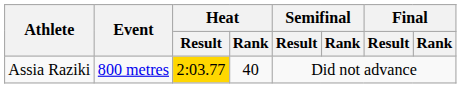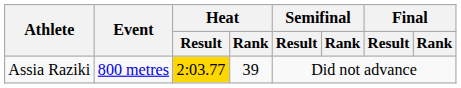 <table class="wikitable" style="text-align:center; font-size:90%">
 <tr>
 <th rowspan="2">Athlete</th>
 <th rowspan="2">Event</th>
 <th colspan="2">Heat</th>
 <th colspan="2">Semifinal</th>
 <th colspan="2">Final</th>
 </tr>
 <tr style="font-size:95%">
 <th>Result</th>
 <th>Rank</th>
 <th>Result</th>
 <th>Rank</th>
 <th>Result</th>
 <th>Rank</th>
 </tr>
 <tr>
 <td style="text-align:left">Assia Raziki</td>
 <td style="text-align:left"><a href='#'>800 metres</a></td>
 <td style="background: gold;">2:03.77</td>
-<td>40</td>
+<td>39</td>
 <td colspan="4">Did not advance</td>
 </tr>
 </table>
